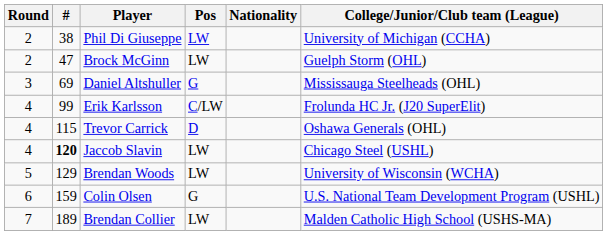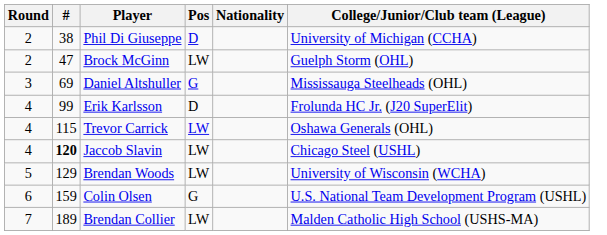 <table class="wikitable">
 <tr>
 <th>Round</th>
 <th>#</th>
 <th>Player</th>
 <th>Pos</th>
 <th>Nationality</th>
 <th>College/Junior/Club team (League)</th>
 </tr>
 <tr>
 <td style="text-align:center">2</td>
 <td style="text-align:center">38</td>
 <td><a href='#'>Phil Di Giuseppe</a></td>
-<td><a href='#'>LW</a></td>
+<td><a href='#'>D</a></td>
 <td></td>
 <td><a href='#'>University of Michigan</a> (<a href='#'>CCHA</a>)</td>
 </tr>
 <tr>
 <td style="text-align:center">2</td>
 <td style="text-align:center">47</td>
 <td><a href='#'>Brock McGinn</a></td>
 <td>LW</td>
 <td></td>
 <td><a href='#'>Guelph Storm</a> (<a href='#'>OHL</a>)</td>
 </tr>
 <tr>
 <td style="text-align:center">3</td>
 <td style="text-align:center">69</td>
 <td><a href='#'>Daniel Altshuller</a></td>
 <td><a href='#'>G</a></td>
 <td></td>
 <td><a href='#'>Mississauga Steelheads</a> (OHL)</td>
 </tr>
 <tr>
 <td style="text-align:center">4</td>
 <td style="text-align:center">99</td>
 <td><a href='#'>Erik Karlsson</a></td>
-<td><a href='#'>C</a>/LW</td>
+<td>D</td>
 <td></td>
 <td><a href='#'>Frolunda HC Jr.</a> (<a href='#'>J20 SuperElit</a>)</td>
 </tr>
 <tr>
 <td style="text-align:center">4</td>
 <td style="text-align:center">115</td>
 <td><a href='#'>Trevor Carrick</a></td>
-<td><a href='#'>D</a></td>
+<td><a href='#'>LW</a></td>
 <td></td>
 <td><a href='#'>Oshawa Generals</a> (OHL)</td>
 </tr>
 <tr>
 <td style="text-align:center">4</td>
 <td style="text-align:center"><strong>120</strong></td>
 <td><a href='#'>Jaccob Slavin</a></td>
 <td>LW</td>
 <td></td>
 <td><a href='#'>Chicago Steel</a> (<a href='#'>USHL</a>)</td>
 </tr>
 <tr>
 <td style="text-align:center">5</td>
 <td style="text-align:center">129</td>
 <td><a href='#'>Brendan Woods</a></td>
 <td>LW</td>
 <td></td>
 <td><a href='#'>University of Wisconsin</a> (<a href='#'>WCHA</a>)</td>
 </tr>
 <tr>
 <td style="text-align:center">6</td>
 <td style="text-align:center">159</td>
 <td><a href='#'>Colin Olsen</a></td>
 <td>G</td>
 <td></td>
 <td><a href='#'>U.S. National Team Development Program</a> (USHL)</td>
 </tr>
 <tr>
 <td style="text-align:center">7</td>
 <td style="text-align:center">189</td>
 <td><a href='#'>Brendan Collier</a></td>
 <td>LW</td>
 <td></td>
 <td><a href='#'>Malden Catholic High School</a> (USHS-MA)</td>
 </tr>
 </table>
